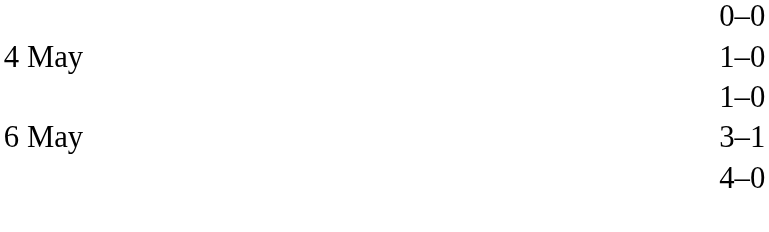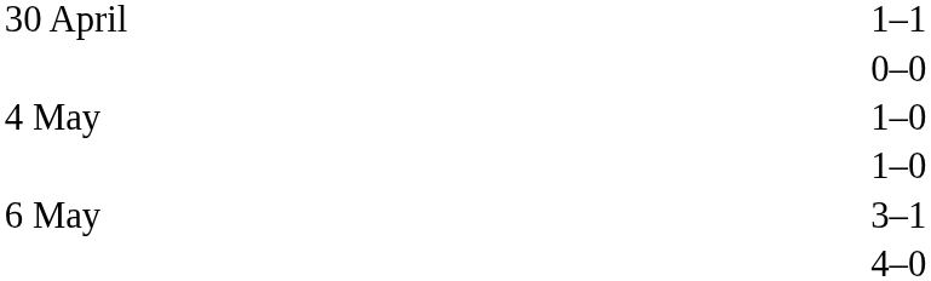 <table cellspacing=1 width=70%>
 <tr>
 <th width=25%></th>
 <th width=30%></th>
 <th width=15%></th>
 <th width=30%></th>
+</tr>
+<tr>
+<td>30 April</td>
+<td align=right></td>
+<td align=center>1–1</td>
+<td></td>
 </tr>
 <tr>
 <td></td>
 <td align=right></td>
 <td align=center>0–0</td>
 <td></td>
 </tr>
 <tr>
 <td>4 May</td>
 <td align=right></td>
 <td align=center>1–0</td>
 <td></td>
 </tr>
 <tr>
 <td></td>
 <td align=right></td>
 <td align=center>1–0</td>
 <td></td>
 </tr>
 <tr>
 <td>6 May</td>
 <td align=right></td>
 <td align=center>3–1</td>
 <td></td>
 </tr>
 <tr>
 <td></td>
 <td align=right></td>
 <td align=center>4–0</td>
 <td></td>
 </tr>
 </table>
